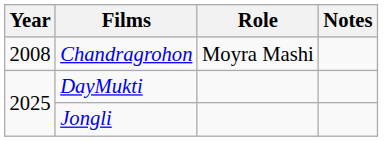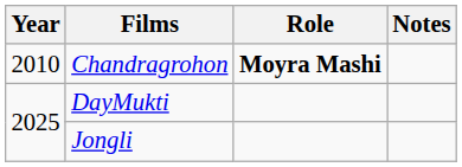 <table class="wikitable">
 <tr>
 <th>Year</th>
 <th>Films</th>
 <th>Role</th>
 <th>Notes</th>
 </tr>
 <tr>
-<td>2008</td>
+<td>2010</td>
 <td><em><a href='#'>Chandragrohon</a></em></td>
-<td>Moyra Mashi</td>
+<td><strong>Moyra Mashi</strong></td>
 <td></td>
 </tr>
 <tr>
 <td rowspan="2">2025</td>
 <td><em><a href='#'>DayMukti</a></em></td>
 <td></td>
 <td></td>
 </tr>
 <tr>
 <td><em><a href='#'>Jongli</a></em></td>
 <td></td>
 <td></td>
 </tr>
 </table>
